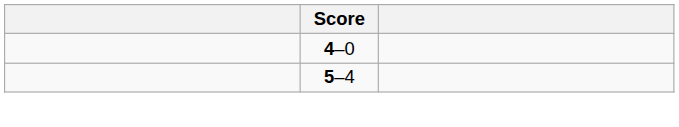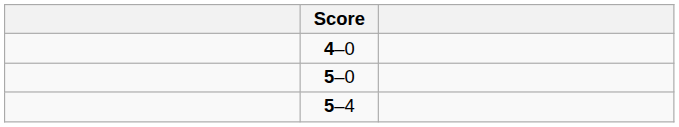 <table class="wikitable" style="text-align: center;">
 <tr>
 <th width=250></th>
 <th width=60>Score</th>
 <th width=250></th>
 </tr>
 <tr>
 <td align=left><strong></strong></td>
 <td><strong>4</strong>–0</td>
 <td align=left></td>
 </tr>
 <tr>
 <td align=left><strong></strong></td>
+<td><strong>5</strong>–0</td>
+<td align=left></td>
+</tr>
+<tr>
+<td align=left><strong></strong></td>
 <td><strong>5</strong>–4</td>
 <td align=left></td>
 </tr>
 </table>
